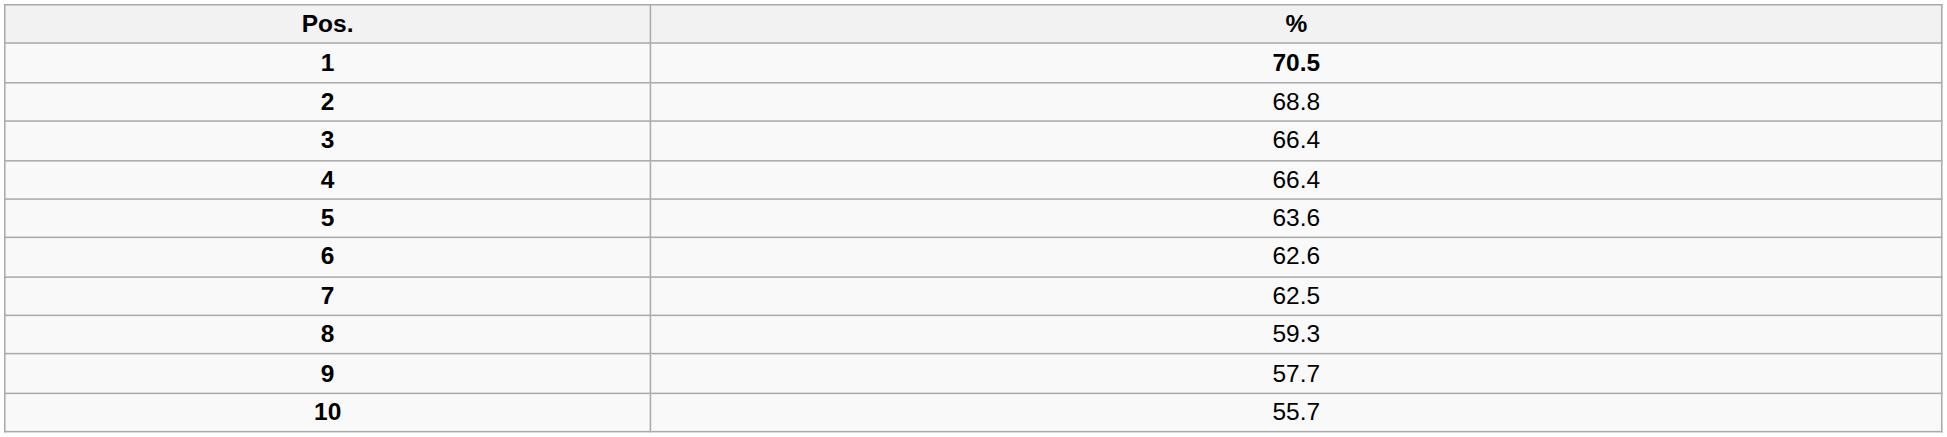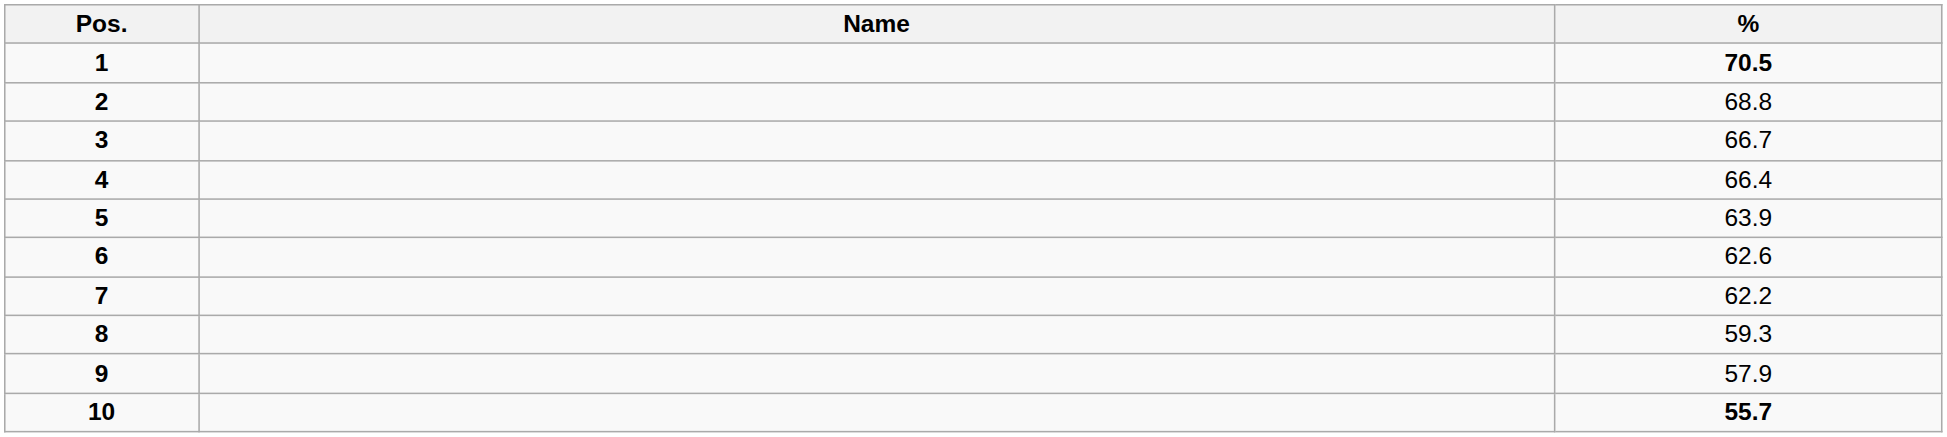 <table class="wikitable" style="width:80%;">
 <tr>
 <th style="width:10%;">Pos.</th>
+<th style="width:70%;">Name</th>
 <th style="width:20%;">%</th>
 </tr>
 <tr>
 <td align=center><strong>1</strong></td>
+<td><strong></strong></td>
 <td align=center><strong>70.5</strong></td>
 </tr>
 <tr>
 <td align=center><strong>2</strong></td>
+<td></td>
 <td align=center>68.8</td>
 </tr>
 <tr>
 <td align=center><strong>3</strong></td>
-<td align=center>66.4</td>
+<td></td>
+<td align=center>66.7</td>
 </tr>
 <tr>
 <td align=center><strong>4</strong></td>
+<td></td>
 <td align=center>66.4</td>
 </tr>
 <tr>
 <td align=center><strong>5</strong></td>
-<td align=center>63.6</td>
+<td></td>
+<td align=center>63.9</td>
 </tr>
 <tr>
 <td align=center><strong>6</strong></td>
+<td></td>
 <td align=center>62.6</td>
 </tr>
 <tr>
 <td align=center><strong>7</strong></td>
-<td align=center>62.5</td>
+<td></td>
+<td align=center>62.2</td>
 </tr>
 <tr>
 <td align=center><strong>8</strong></td>
+<td></td>
 <td align=center>59.3</td>
 </tr>
 <tr>
 <td align=center><strong>9</strong></td>
-<td align=center>57.7</td>
+<td></td>
+<td align=center>57.9</td>
 </tr>
 <tr>
 <td align=center><strong>10</strong></td>
-<td align=center>55.7</td>
+<td></td>
+<td align=center><strong>55.7</strong></td>
 </tr>
 </table>
